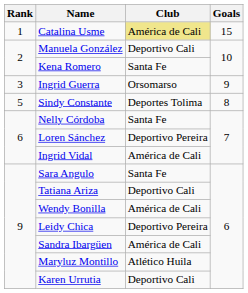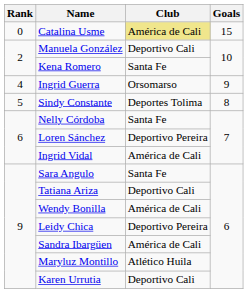 <table class="wikitable" border="1">
 <tr>
 <th>Rank</th>
 <th>Name</th>
 <th>Club</th>
 <th>Goals</th>
 </tr>
 <tr>
-<td align=center>1</td>
+<td align=center>0</td>
 <td> <a href='#'>Catalina Usme</a></td>
 <td style="background: khaki;">América de Cali</td>
 <td align=center>15</td>
 </tr>
 <tr>
 <td rowspan=2 align=center>2</td>
 <td> <a href='#'>Manuela González</a></td>
 <td>Deportivo Cali</td>
 <td rowspan=2 align=center>10</td>
 </tr>
 <tr>
 <td> <a href='#'>Kena Romero</a></td>
 <td>Santa Fe</td>
 </tr>
 <tr>
-<td align=center>3</td>
+<td align=center>4</td>
 <td> <a href='#'>Ingrid Guerra</a></td>
 <td>Orsomarso</td>
 <td align=center>9</td>
 </tr>
 <tr>
 <td align=center>5</td>
 <td> <a href='#'>Sindy Constante</a></td>
 <td>Deportes Tolima</td>
 <td align=center>8</td>
 </tr>
 <tr>
 <td rowspan=3 align=center>6</td>
 <td> <a href='#'>Nelly Córdoba</a></td>
 <td>Santa Fe</td>
 <td rowspan=3 align=center>7</td>
 </tr>
 <tr>
 <td> <a href='#'>Loren Sánchez</a></td>
 <td>Deportivo Pereira</td>
 </tr>
 <tr>
 <td> <a href='#'>Ingrid Vidal</a></td>
 <td>América de Cali</td>
 </tr>
 <tr>
 <td rowspan=7 align=center>9</td>
 <td> <a href='#'>Sara Angulo</a></td>
 <td>Santa Fe</td>
 <td rowspan=7 align=center>6</td>
 </tr>
 <tr>
 <td> <a href='#'>Tatiana Ariza</a></td>
 <td>Deportivo Cali</td>
 </tr>
 <tr>
 <td> <a href='#'>Wendy Bonilla</a></td>
 <td>América de Cali</td>
 </tr>
 <tr>
 <td> <a href='#'>Leidy Chica</a></td>
 <td>Deportivo Pereira</td>
 </tr>
 <tr>
 <td> <a href='#'>Sandra Ibargüen</a></td>
 <td>América de Cali</td>
 </tr>
 <tr>
 <td> <a href='#'>Maryluz Montillo</a></td>
 <td>Atlético Huila</td>
 </tr>
 <tr>
 <td> <a href='#'>Karen Urrutia</a></td>
 <td>Deportivo Cali</td>
 </tr>
 </table>
